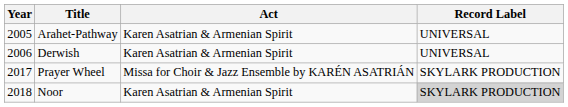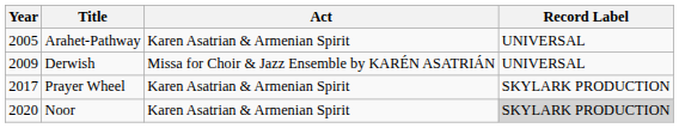 <table class="wikitable">
 <tr>
 <th>Year</th>
 <th>Title</th>
 <th>Act</th>
 <th>Record Label</th>
 </tr>
 <tr>
 <td>2005</td>
 <td>Arahet-Pathway</td>
 <td>Karen Asatrian & Armenian Spirit</td>
 <td>UNIVERSAL</td>
 </tr>
 <tr>
-<td>2006</td>
+<td>2009</td>
 <td>Derwish</td>
-<td>Karen Asatrian & Armenian Spirit</td>
+<td>Missa for Choir & Jazz Ensemble by KARÉN ASATRIÁN</td>
 <td>UNIVERSAL</td>
 </tr>
 <tr>
 <td>2017</td>
 <td>Prayer Wheel</td>
-<td>Missa for Choir & Jazz Ensemble by KARÉN ASATRIÁN</td>
+<td>Karen Asatrian & Armenian Spirit</td>
 <td>SKYLARK PRODUCTION</td>
 </tr>
 <tr>
-<td>2018</td>
+<td>2020</td>
 <td>Noor</td>
 <td>Karen Asatrian & Armenian Spirit</td>
 <td style="background: lightgrey;">SKYLARK PRODUCTION</td>
 </tr>
 </table>
